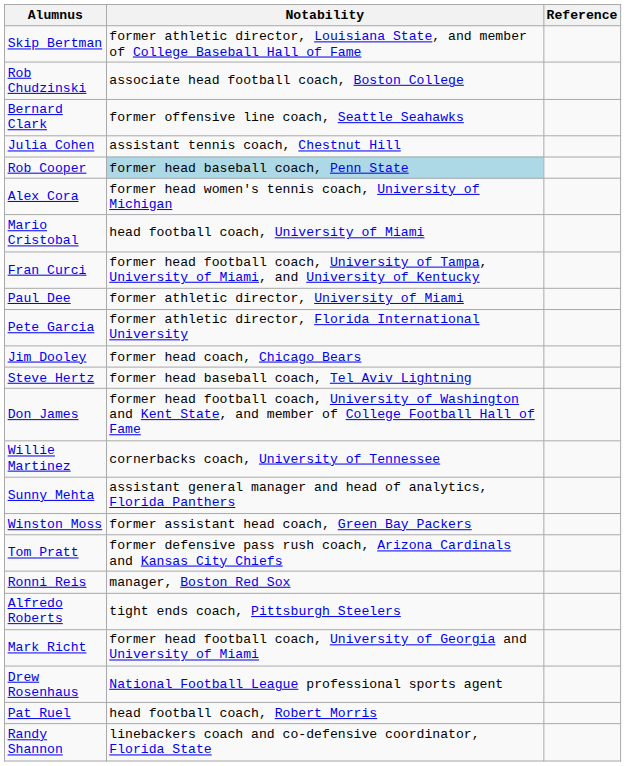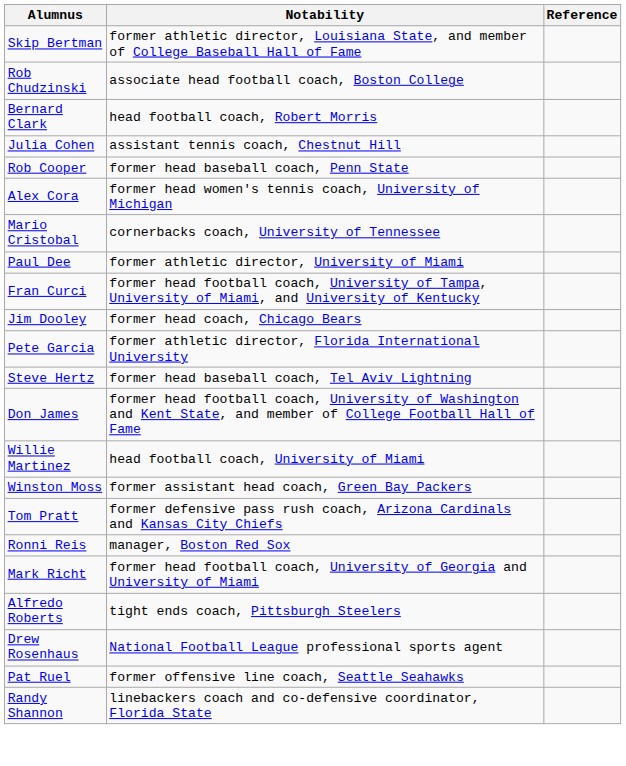 <table class="wikitable">
 <tr>
 <th>Alumnus</th>
 <th>Notability</th>
 <th>Reference</th>
 </tr>
 <tr>
 <td><a href='#'>Skip Bertman</a></td>
 <td>former athletic director, <a href='#'>Louisiana State</a>, and member of <a href='#'>College Baseball Hall of Fame</a></td>
 <td></td>
 </tr>
 <tr>
 <td><a href='#'>Rob Chudzinski</a></td>
 <td>associate head football coach, <a href='#'>Boston College</a></td>
 <td></td>
 </tr>
 <tr>
 <td><a href='#'>Bernard Clark</a></td>
-<td>former offensive line coach, <a href='#'>Seattle Seahawks</a></td>
+<td>head football coach, <a href='#'>Robert Morris</a></td>
 <td></td>
 </tr>
 <tr>
 <td><a href='#'>Julia Cohen</a></td>
 <td>assistant tennis coach, <a href='#'>Chestnut Hill</a></td>
 </tr>
 <tr>
 <td><a href='#'>Rob Cooper</a></td>
-<td style="background: lightblue;">former head baseball coach, <a href='#'>Penn State</a></td>
+<td>former head baseball coach, <a href='#'>Penn State</a></td>
 <td></td>
 </tr>
 <tr>
 <td><a href='#'>Alex Cora</a></td>
 <td>former head women's tennis coach, <a href='#'>University of Michigan</a></td>
 </tr>
 <tr>
 <td><a href='#'>Mario Cristobal</a></td>
-<td>head football coach, <a href='#'>University of Miami</a></td>
+<td>cornerbacks coach, <a href='#'>University of Tennessee</a></td>
+<td></td>
+</tr>
+<tr>
+<td><a href='#'>Paul Dee</a></td>
+<td>former athletic director, <a href='#'>University of Miami</a></td>
 <td></td>
 </tr>
 <tr>
 <td><a href='#'>Fran Curci</a></td>
 <td>former head football coach, <a href='#'>University of Tampa</a>, <a href='#'>University of Miami</a>, and <a href='#'>University of Kentucky</a></td>
 <td></td>
 </tr>
 <tr>
-<td><a href='#'>Paul Dee</a></td>
-<td>former athletic director, <a href='#'>University of Miami</a></td>
+<td><a href='#'>Jim Dooley</a></td>
+<td>former head coach, <a href='#'>Chicago Bears</a></td>
 <td></td>
 </tr>
 <tr>
 <td><a href='#'>Pete Garcia</a></td>
 <td>former athletic director, <a href='#'>Florida International University</a></td>
-<td></td>
-</tr>
-<tr>
-<td><a href='#'>Jim Dooley</a></td>
-<td>former head coach, <a href='#'>Chicago Bears</a></td>
 <td></td>
 </tr>
 <tr>
 <td><a href='#'>Steve Hertz</a></td>
 <td>former head baseball coach, <a href='#'>Tel Aviv Lightning</a></td>
 <td></td>
 </tr>
 <tr>
 <td><a href='#'>Don James</a></td>
 <td>former head football coach, <a href='#'>University of Washington</a> and <a href='#'>Kent State</a>, and member of <a href='#'>College Football Hall of Fame</a></td>
 <td></td>
 </tr>
 <tr>
 <td><a href='#'>Willie Martinez</a></td>
-<td>cornerbacks coach, <a href='#'>University of Tennessee</a></td>
-<td></td>
-</tr>
-<tr>
-<td><a href='#'>Sunny Mehta</a></td>
-<td>assistant general manager and head of analytics, <a href='#'>Florida Panthers</a></td>
+<td>head football coach, <a href='#'>University of Miami</a></td>
 <td></td>
 </tr>
 <tr>
 <td><a href='#'>Winston Moss</a></td>
 <td>former assistant head coach, <a href='#'>Green Bay Packers</a></td>
 <td></td>
 </tr>
 <tr>
 <td><a href='#'>Tom Pratt</a></td>
 <td>former defensive pass rush coach, <a href='#'>Arizona Cardinals</a> and <a href='#'>Kansas City Chiefs</a></td>
 <td></td>
 </tr>
 <tr>
 <td><a href='#'>Ronni Reis</a></td>
 <td>manager, <a href='#'>Boston Red Sox</a></td>
 </tr>
 <tr>
-<td><a href='#'>Alfredo Roberts</a></td>
-<td>tight ends coach, <a href='#'>Pittsburgh Steelers</a></td>
+<td><a href='#'>Mark Richt</a></td>
+<td>former head football coach, <a href='#'>University of Georgia</a> and <a href='#'>University of Miami</a></td>
 <td></td>
 </tr>
 <tr>
-<td><a href='#'>Mark Richt</a></td>
-<td>former head football coach, <a href='#'>University of Georgia</a> and <a href='#'>University of Miami</a></td>
+<td><a href='#'>Alfredo Roberts</a></td>
+<td>tight ends coach, <a href='#'>Pittsburgh Steelers</a></td>
 <td></td>
 </tr>
 <tr>
 <td><a href='#'>Drew Rosenhaus</a></td>
 <td><a href='#'>National Football League</a> professional sports agent</td>
 <td></td>
 </tr>
 <tr>
 <td><a href='#'>Pat Ruel</a></td>
-<td>head football coach, <a href='#'>Robert Morris</a></td>
+<td>former offensive line coach, <a href='#'>Seattle Seahawks</a></td>
 <td></td>
 </tr>
 <tr>
 <td><a href='#'>Randy Shannon</a></td>
 <td>linebackers coach and co-defensive coordinator, <a href='#'>Florida State</a></td>
 <td></td>
 </tr>
 </table>
